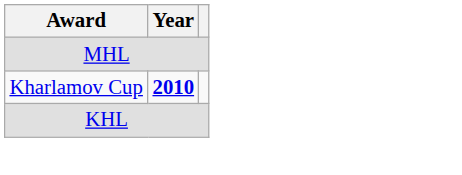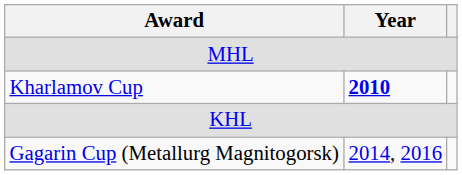 <table class="wikitable">
 <tr>
 <th>Award</th>
 <th>Year</th>
 <th></th>
 </tr>
 <tr ALIGN="center" bgcolor="#e0e0e0">
 <td colspan="3"><a href='#'>MHL</a></td>
 </tr>
 <tr>
 <td><a href='#'>Kharlamov Cup</a></td>
 <td><strong><a href='#'>2010</a></strong></td>
 <td></td>
 </tr>
 <tr ALIGN="center" bgcolor="#e0e0e0">
 <td colspan="3"><a href='#'>KHL</a></td>
 </tr>
+<tr>
+<td><a href='#'>Gagarin Cup</a> (Metallurg Magnitogorsk)</td>
+<td><a href='#'>2014</a>, <a href='#'>2016</a></td>
+<td></td>
+</tr>
 </table>
